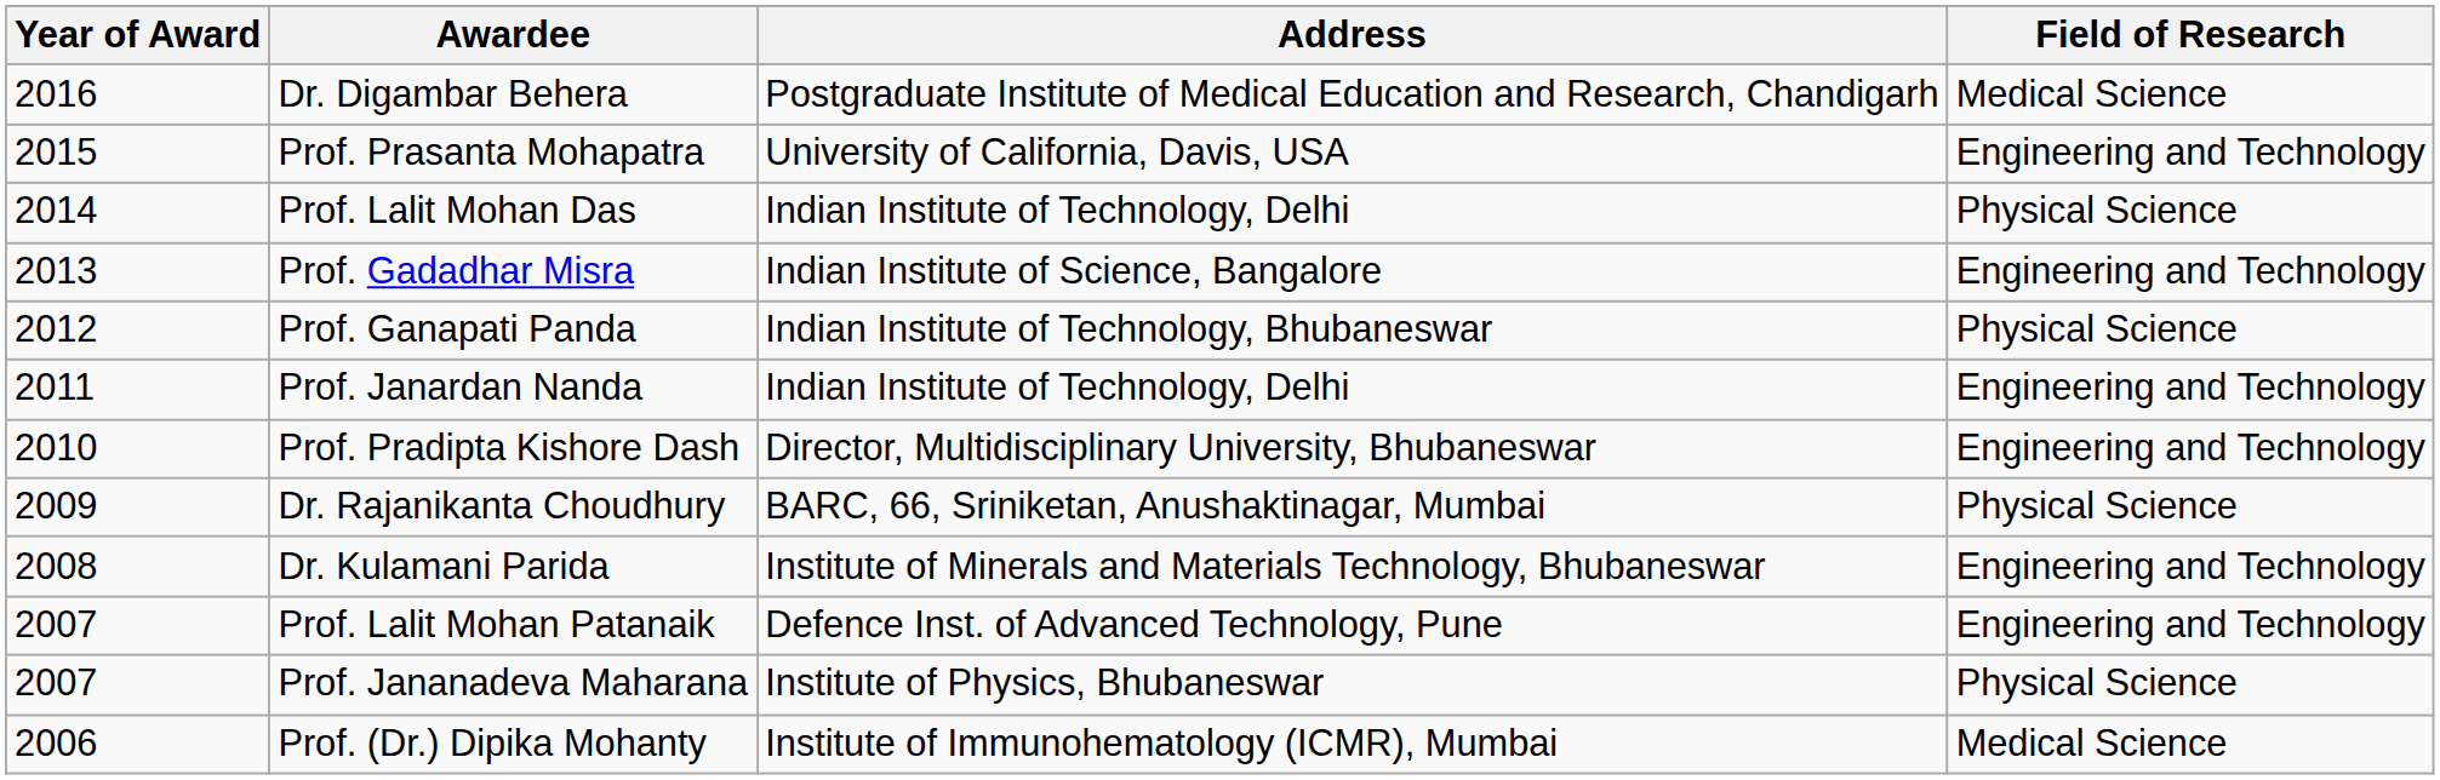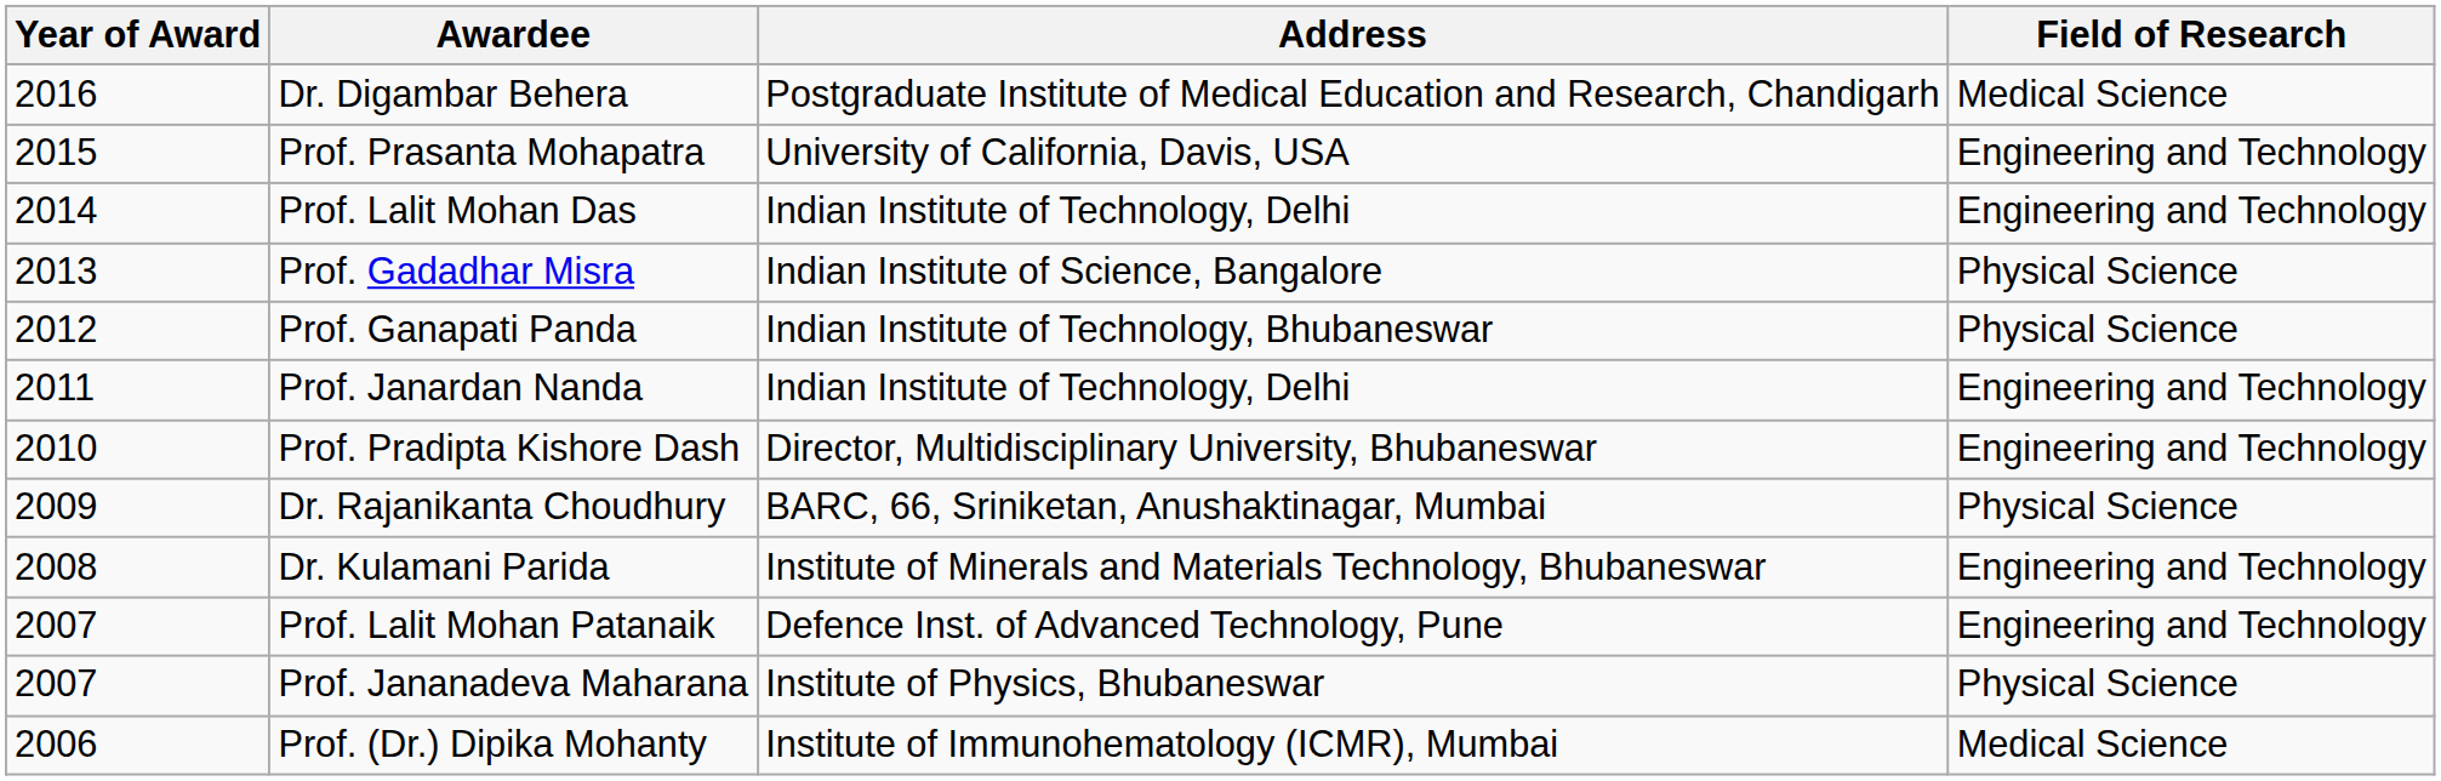 <table class="wikitable">
 <tr>
 <th>Year of Award</th>
 <th>Awardee</th>
 <th>Address</th>
 <th>Field of Research</th>
 </tr>
 <tr>
 <td>2016</td>
 <td>Dr. Digambar Behera</td>
 <td>Postgraduate Institute of Medical Education and Research, Chandigarh</td>
 <td>Medical Science</td>
 </tr>
 <tr>
 <td>2015</td>
 <td>Prof. Prasanta Mohapatra</td>
 <td>University of California, Davis, USA</td>
 <td>Engineering and Technology</td>
 </tr>
 <tr>
 <td>2014</td>
 <td>Prof. Lalit Mohan Das</td>
 <td>Indian Institute of Technology, Delhi</td>
-<td>Physical Science</td>
+<td>Engineering and Technology</td>
 </tr>
 <tr>
 <td>2013</td>
 <td>Prof. <a href='#'>Gadadhar Misra</a></td>
 <td>Indian Institute of Science, Bangalore</td>
-<td>Engineering and Technology</td>
+<td>Physical Science</td>
 </tr>
 <tr>
 <td>2012</td>
 <td>Prof. Ganapati Panda</td>
 <td>Indian Institute of Technology, Bhubaneswar</td>
 <td>Physical Science</td>
 </tr>
 <tr>
 <td>2011</td>
 <td>Prof. Janardan Nanda</td>
 <td>Indian Institute of Technology, Delhi</td>
 <td>Engineering and Technology</td>
 </tr>
 <tr>
 <td>2010</td>
 <td>Prof. Pradipta Kishore Dash</td>
 <td>Director, Multidisciplinary University, Bhubaneswar</td>
 <td>Engineering and Technology</td>
 </tr>
 <tr>
 <td>2009</td>
 <td>Dr. Rajanikanta Choudhury</td>
 <td>BARC, 66, Sriniketan, Anushaktinagar, Mumbai</td>
 <td>Physical Science</td>
 </tr>
 <tr>
 <td>2008</td>
 <td>Dr. Kulamani Parida</td>
 <td>Institute of Minerals and Materials Technology,  Bhubaneswar</td>
 <td>Engineering and Technology</td>
 </tr>
 <tr>
 <td>2007</td>
 <td>Prof. Lalit Mohan Patanaik</td>
 <td>Defence Inst. of Advanced Technology, Pune</td>
 <td>Engineering and Technology</td>
 </tr>
 <tr>
 <td>2007</td>
 <td>Prof. Jananadeva Maharana</td>
 <td>Institute of Physics, Bhubaneswar</td>
 <td>Physical Science</td>
 </tr>
 <tr>
 <td>2006</td>
 <td>Prof. (Dr.) Dipika Mohanty</td>
 <td>Institute of Immunohematology (ICMR), Mumbai</td>
 <td>Medical Science</td>
 </tr>
 </table>
